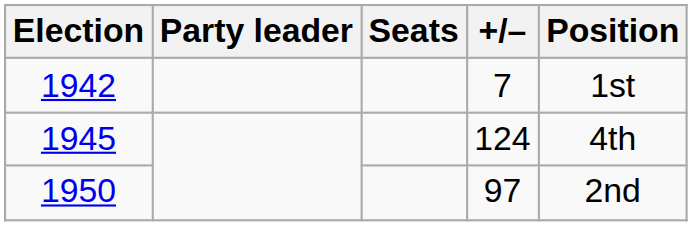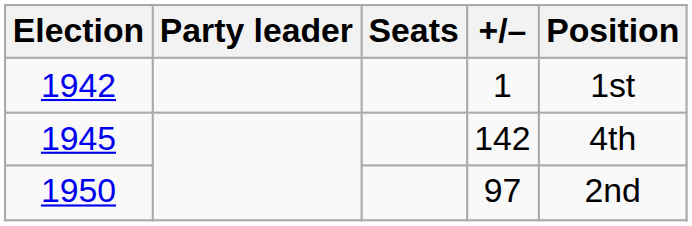 <table class=wikitable style=text-align:center>
 <tr>
 <th>Election</th>
 <th><strong>Party leader</strong></th>
 <th>Seats</th>
 <th>+/–</th>
 <th><strong>Position</strong></th>
 </tr>
 <tr>
 <td><a href='#'>1942</a></td>
 <td></td>
 <td></td>
-<td>7</td>
+<td>1</td>
 <td> 1st</td>
 </tr>
 <tr>
 <td><a href='#'>1945</a></td>
 <td rowspan="2"></td>
 <td></td>
-<td> 124</td>
+<td> 142</td>
 <td> 4th</td>
 </tr>
 <tr>
 <td><a href='#'>1950</a></td>
 <td></td>
 <td> 97</td>
 <td> 2nd</td>
 </tr>
 </table>
